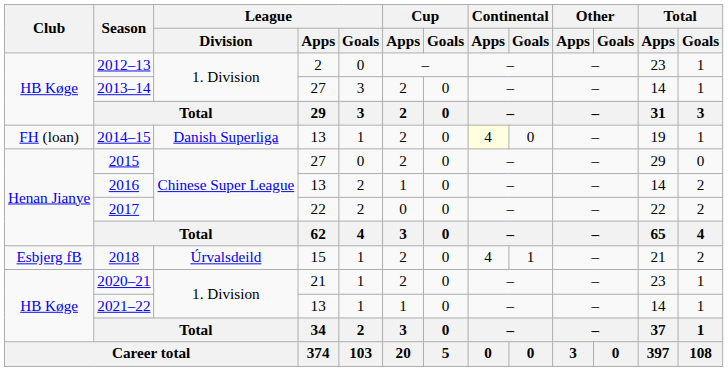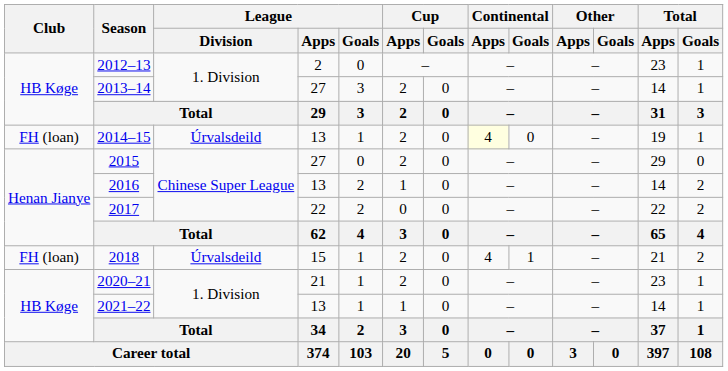 <table class="wikitable" style="text-align: center;">
 <tr>
 <th rowspan=2>Club</th>
 <th rowspan=2>Season</th>
 <th colspan=3>League</th>
 <th colspan=2>Cup</th>
 <th colspan=2>Continental</th>
 <th colspan=2>Other</th>
 <th colspan=2>Total</th>
 </tr>
 <tr>
 <th>Division</th>
 <th>Apps</th>
 <th>Goals</th>
 <th>Apps</th>
 <th>Goals</th>
 <th>Apps</th>
 <th>Goals</th>
 <th>Apps</th>
 <th>Goals</th>
 <th>Apps</th>
 <th>Goals</th>
 </tr>
 <tr>
 <td rowspan=3><a href='#'>HB Køge</a></td>
 <td><a href='#'>2012–13</a></td>
 <td rowspan=2>1. Division</td>
 <td>2</td>
 <td>0</td>
 <td colspan=2>–</td>
 <td colspan=2>–</td>
 <td colspan=2>–</td>
 <td>23</td>
 <td>1</td>
 </tr>
 <tr>
 <td><a href='#'>2013–14</a></td>
 <td>27</td>
 <td>3</td>
 <td>2</td>
 <td>0</td>
 <td colspan=2>–</td>
 <td colspan=2>–</td>
 <td>14</td>
 <td>1</td>
 </tr>
 <tr>
 <th colspan=2>Total</th>
 <th>29</th>
 <th>3</th>
 <th>2</th>
 <th>0</th>
 <th colspan=2>–</th>
 <th colspan=2>–</th>
 <th>31</th>
 <th>3</th>
 </tr>
 <tr>
 <td><a href='#'>FH</a> (loan)</td>
 <td><a href='#'>2014–15</a></td>
-<td><a href='#'>Danish Superliga</a></td>
+<td><a href='#'>Úrvalsdeild</a></td>
 <td>13</td>
 <td>1</td>
 <td>2</td>
 <td>0</td>
 <td style="background: lightyellow;">4</td>
 <td>0</td>
 <td colspan=2>–</td>
 <td>19</td>
 <td>1</td>
 </tr>
 <tr>
 <td rowspan=4><a href='#'>Henan Jianye</a></td>
 <td><a href='#'>2015</a></td>
 <td rowspan=3><a href='#'>Chinese Super League</a></td>
 <td>27</td>
 <td>0</td>
 <td>2</td>
 <td>0</td>
 <td colspan=2>–</td>
 <td colspan=2>–</td>
 <td>29</td>
 <td>0</td>
 </tr>
 <tr>
 <td><a href='#'>2016</a></td>
 <td>13</td>
 <td>2</td>
 <td>1</td>
 <td>0</td>
 <td colspan=2>–</td>
 <td colspan=2>–</td>
 <td>14</td>
 <td>2</td>
 </tr>
 <tr>
 <td><a href='#'>2017</a></td>
 <td>22</td>
 <td>2</td>
 <td>0</td>
 <td>0</td>
 <td colspan=2>–</td>
 <td colspan=2>–</td>
 <td>22</td>
 <td>2</td>
 </tr>
 <tr>
 <th colspan=2>Total</th>
 <th>62</th>
 <th>4</th>
 <th>3</th>
 <th>0</th>
 <th colspan=2>–</th>
 <th colspan=2>–</th>
 <th>65</th>
 <th>4</th>
 </tr>
 <tr>
-<td><a href='#'>Esbjerg fB</a></td>
+<td><a href='#'>FH</a> (loan)</td>
 <td><a href='#'>2018</a></td>
 <td><a href='#'>Úrvalsdeild</a></td>
 <td>15</td>
 <td>1</td>
 <td>2</td>
 <td>0</td>
 <td>4</td>
 <td>1</td>
 <td colspan=2>–</td>
 <td>21</td>
 <td>2</td>
 </tr>
 <tr>
 <td rowspan=3><a href='#'>HB Køge</a></td>
 <td><a href='#'>2020–21</a></td>
 <td rowspan=2>1. Division</td>
 <td>21</td>
 <td>1</td>
 <td>2</td>
 <td>0</td>
 <td colspan=2>–</td>
 <td colspan=2>–</td>
 <td>23</td>
 <td>1</td>
 </tr>
 <tr>
 <td><a href='#'>2021–22</a></td>
 <td>13</td>
 <td>1</td>
 <td>1</td>
 <td>0</td>
 <td colspan=2>–</td>
 <td colspan=2>–</td>
 <td>14</td>
 <td>1</td>
 </tr>
 <tr>
 <th colspan=2>Total</th>
 <th>34</th>
 <th>2</th>
 <th>3</th>
 <th>0</th>
 <th colspan=2>–</th>
 <th colspan=2>–</th>
 <th>37</th>
 <th>1</th>
 </tr>
 <tr>
 <th colspan=3>Career total</th>
 <th>374</th>
 <th>103</th>
 <th>20</th>
 <th>5</th>
 <th>0</th>
 <th>0</th>
 <th>3</th>
 <th>0</th>
 <th>397</th>
 <th>108</th>
 </tr>
 </table>
